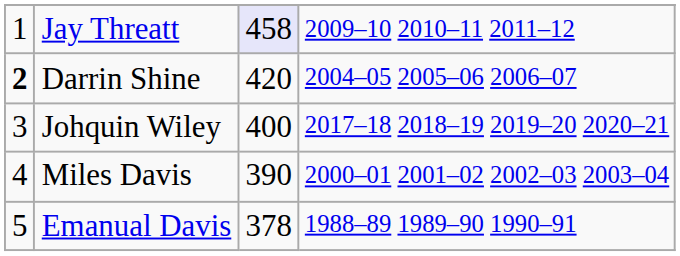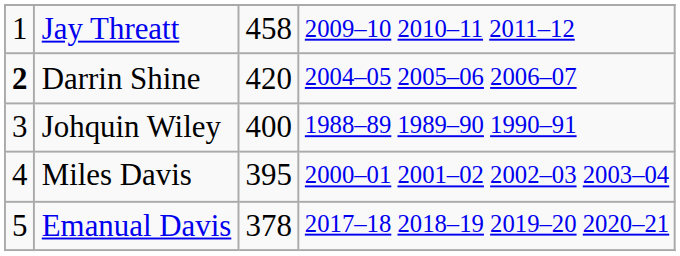 <table class="wikitable">
 <tr>
 </tr>
 <tr>
 <td>1</td>
 <td><a href='#'>Jay Threatt</a></td>
-<td style="background: lavender;">458</td>
+<td>458</td>
 <td style="font-size:80%;"><a href='#'>2009–10</a> <a href='#'>2010–11</a> <a href='#'>2011–12</a></td>
 </tr>
 <tr>
 <td><strong>2</strong></td>
 <td>Darrin Shine</td>
 <td>420</td>
 <td style="font-size:80%;"><a href='#'>2004–05</a> <a href='#'>2005–06</a> <a href='#'>2006–07</a></td>
 </tr>
 <tr>
 <td>3</td>
 <td>Johquin Wiley</td>
 <td>400</td>
-<td style="font-size:80%;"><a href='#'>2017–18</a> <a href='#'>2018–19</a> <a href='#'>2019–20</a> <a href='#'>2020–21</a></td>
+<td style="font-size:80%;"><a href='#'>1988–89</a> <a href='#'>1989–90</a> <a href='#'>1990–91</a></td>
 </tr>
 <tr>
 <td>4</td>
 <td>Miles Davis</td>
-<td>390</td>
+<td>395</td>
 <td style="font-size:80%;"><a href='#'>2000–01</a> <a href='#'>2001–02</a> <a href='#'>2002–03</a> <a href='#'>2003–04</a></td>
 </tr>
 <tr>
 <td>5</td>
 <td><a href='#'>Emanual Davis</a></td>
 <td>378</td>
-<td style="font-size:80%;"><a href='#'>1988–89</a> <a href='#'>1989–90</a> <a href='#'>1990–91</a></td>
+<td style="font-size:80%;"><a href='#'>2017–18</a> <a href='#'>2018–19</a> <a href='#'>2019–20</a> <a href='#'>2020–21</a></td>
 </tr>
 </table>
